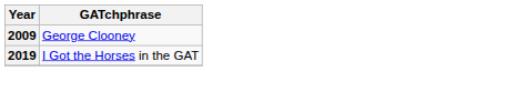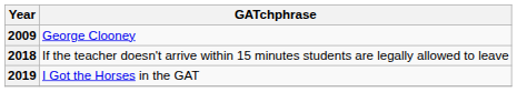 <table class="wikitable">
 <tr>
 <th scope="col">Year</th>
 <th scope="col">GATchphrase</th>
 </tr>
 <tr>
 <th scope="row">2009</th>
 <td><a href='#'>George Clooney</a></td>
 </tr>
 <tr>
+<th scope="row">2018</th>
+<td>If the teacher doesn't arrive within 15 minutes students are legally allowed to leave</td>
+</tr>
+<tr>
 <th scope="row">2019</th>
 <td><a href='#'>I Got the Horses</a> in the GAT</td>
 </tr>
 <tr>
 </tr>
 </table>
